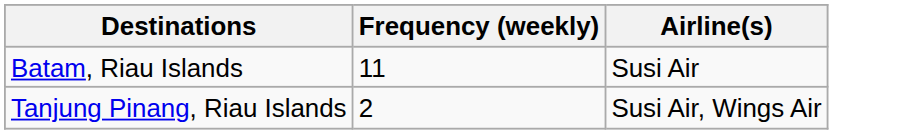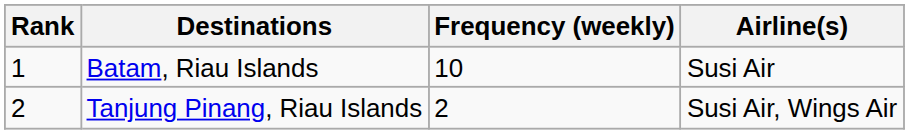 <table class="wikitable sortable" style="font-size:89%;" cellpadding=4>
 <tr bgcolor="#DDDDDD">
+<th>Rank</th>
 <th>Destinations</th>
 <th>Frequency (weekly)</th>
 <th>Airline(s)</th>
 </tr>
 <tr>
+<td>1</td>
 <td><a href='#'>Batam</a>, Riau Islands</td>
-<td>11</td>
+<td>10</td>
 <td>Susi Air</td>
 </tr>
 <tr>
+<td>2</td>
 <td><a href='#'>Tanjung Pinang</a>, Riau Islands</td>
 <td>2</td>
 <td>Susi Air, Wings Air</td>
 </tr>
 </table>
